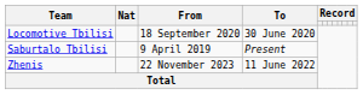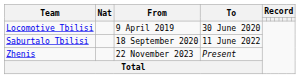 <table class="wikitable" style="text-align: center">
 <tr>
 <th rowspan="2">Team</th>
 <th rowspan="2">Nat</th>
 <th rowspan="2">From</th>
 <th rowspan="2">To</th>
 <th colspan="8">Record</th>
 </tr>
 <tr>
 <th></th>
 <th></th>
 <th></th>
 <th></th>
 <th></th>
 <th></th>
 <th></th>
 <th></th>
 </tr>
 <tr>
 <td align=left><a href='#'>Locomotive Tbilisi</a></td>
 <td></td>
-<td align=left>18 September 2020</td>
+<td align=left>9 April 2019</td>
 <td align=left>30 June 2020<br></td>
 </tr>
 <tr>
 <td align=left><a href='#'>Saburtalo Tbilisi</a></td>
 <td></td>
-<td align=left>9 April 2019</td>
-<td align=left><em>Present</em><br></td>
+<td align=left>18 September 2020</td>
+<td align=left>11 June 2022<br></td>
 </tr>
 <tr>
 <td align=left><a href='#'>Zhenis</a></td>
 <td></td>
 <td align=left>22 November 2023</td>
-<td align=left>11 June 2022<br></td>
+<td align=left><em>Present</em><br></td>
 </tr>
 <tr>
 <th colspan="4">Total<br></th>
 </tr>
 </table>
